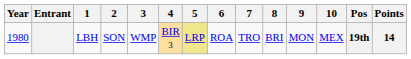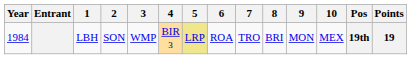 <table class="wikitable" style="text-align:center; font-size:90%">
 <tr>
 <th>Year</th>
 <th>Entrant</th>
 <th>1</th>
 <th>2</th>
 <th>3</th>
 <th>4</th>
 <th>5</th>
 <th>6</th>
 <th>7</th>
 <th>8</th>
 <th>9</th>
 <th>10</th>
 <th>Pos</th>
 <th>Points</th>
 </tr>
 <tr>
-<td><a href='#'>1980</a></td>
+<td><a href='#'>1984</a></td>
 <th></th>
 <td><a href='#'>LBH</a></td>
 <td><a href='#'>SON</a></td>
 <td><a href='#'>WMP</a></td>
 <td style="background-color:#FFDF9F"><a href='#'>BIR</a><br><small>3</small></td>
 <td style="background: khaki;"><a href='#'>LRP</a></td>
 <td><a href='#'>ROA</a></td>
 <td><a href='#'>TRO</a></td>
 <td><a href='#'>BRI</a></td>
 <td><a href='#'>MON</a></td>
 <td><a href='#'>MEX</a></td>
 <th>19th</th>
-<th>14</th>
+<th>19</th>
 </tr>
 </table>
